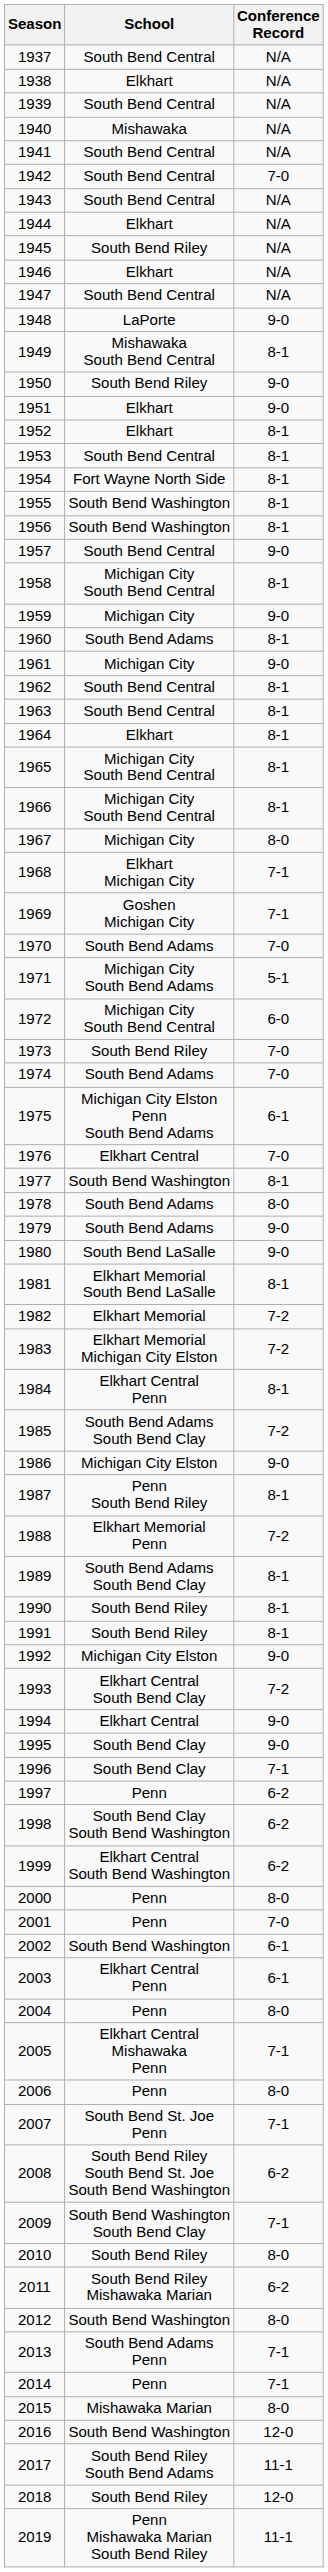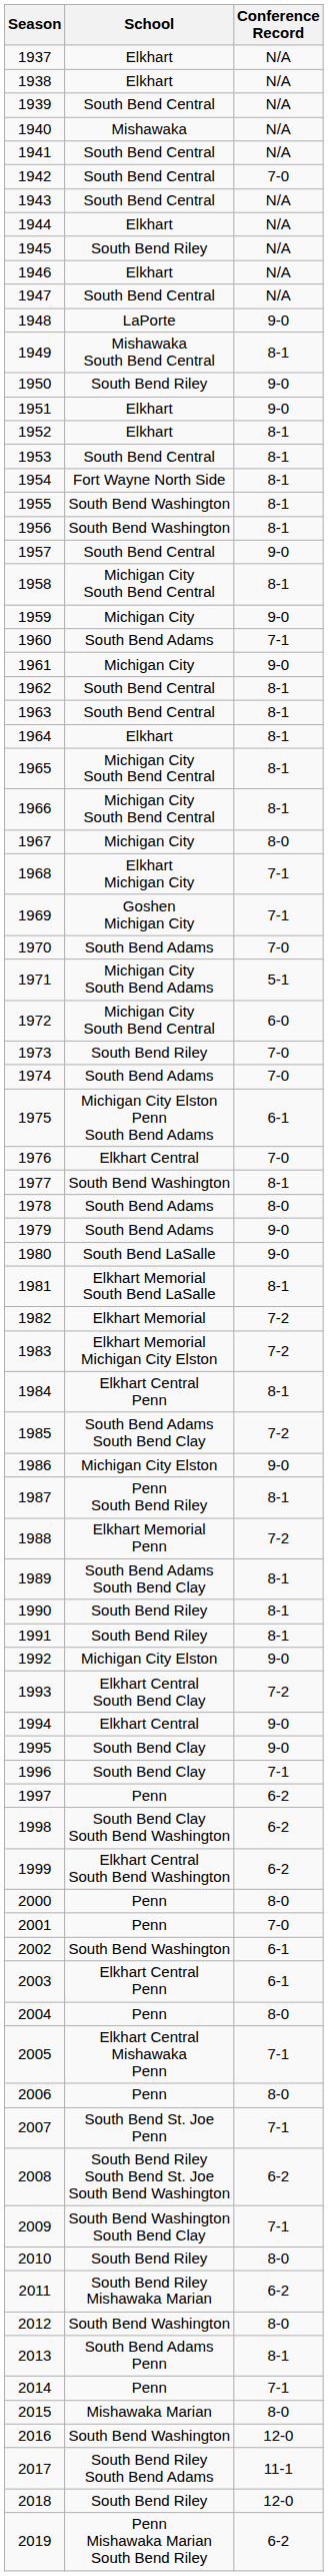 <table class="wikitable" style="text-align:center;">
 <tr>
 <th>Season</th>
 <th>School</th>
 <th>Conference<br>Record</th>
 </tr>
 <tr>
 <td>1937</td>
-<td>South Bend Central</td>
+<td>Elkhart</td>
 <td>N/A</td>
 </tr>
 <tr>
 <td>1938</td>
 <td>Elkhart</td>
 <td>N/A</td>
 </tr>
 <tr>
 <td>1939</td>
 <td>South Bend Central</td>
 <td>N/A</td>
 </tr>
 <tr>
 <td>1940</td>
 <td>Mishawaka</td>
 <td>N/A</td>
 </tr>
 <tr>
 <td>1941</td>
 <td>South Bend Central</td>
 <td>N/A</td>
 </tr>
 <tr>
 <td>1942</td>
 <td>South Bend Central</td>
 <td>7-0</td>
 </tr>
 <tr>
 <td>1943</td>
 <td>South Bend Central</td>
 <td>N/A</td>
 </tr>
 <tr>
 <td>1944</td>
 <td>Elkhart</td>
 <td>N/A</td>
 </tr>
 <tr>
 <td>1945</td>
 <td>South Bend Riley</td>
 <td>N/A</td>
 </tr>
 <tr>
 <td>1946</td>
 <td>Elkhart</td>
 <td>N/A</td>
 </tr>
 <tr>
 <td>1947</td>
 <td>South Bend Central</td>
 <td>N/A</td>
 </tr>
 <tr>
 <td>1948</td>
 <td>LaPorte</td>
 <td>9-0</td>
 </tr>
 <tr>
 <td>1949</td>
 <td>Mishawaka<br>South Bend Central</td>
 <td>8-1</td>
 </tr>
 <tr>
 <td>1950</td>
 <td>South Bend Riley</td>
 <td>9-0</td>
 </tr>
 <tr>
 <td>1951</td>
 <td>Elkhart</td>
 <td>9-0</td>
 </tr>
 <tr>
 <td>1952</td>
 <td>Elkhart</td>
 <td>8-1</td>
 </tr>
 <tr>
 <td>1953</td>
 <td>South Bend Central</td>
 <td>8-1</td>
 </tr>
 <tr>
 <td>1954</td>
 <td>Fort Wayne North Side</td>
 <td>8-1</td>
 </tr>
 <tr>
 <td>1955</td>
 <td>South Bend Washington</td>
 <td>8-1</td>
 </tr>
 <tr>
 <td>1956</td>
 <td>South Bend Washington</td>
 <td>8-1</td>
 </tr>
 <tr>
 <td>1957</td>
 <td>South Bend Central</td>
 <td>9-0</td>
 </tr>
 <tr>
 <td>1958</td>
 <td>Michigan City<br>South Bend Central</td>
 <td>8-1</td>
 </tr>
 <tr>
 <td>1959</td>
 <td>Michigan City</td>
 <td>9-0</td>
 </tr>
 <tr>
 <td>1960</td>
 <td>South Bend Adams</td>
-<td>8-1</td>
+<td>7-1</td>
 </tr>
 <tr>
 <td>1961</td>
 <td>Michigan City</td>
 <td>9-0</td>
 </tr>
 <tr>
 <td>1962</td>
 <td>South Bend Central</td>
 <td>8-1</td>
 </tr>
 <tr>
 <td>1963</td>
 <td>South Bend Central</td>
 <td>8-1</td>
 </tr>
 <tr>
 <td>1964</td>
 <td>Elkhart</td>
 <td>8-1</td>
 </tr>
 <tr>
 <td>1965</td>
 <td>Michigan City<br>South Bend Central</td>
 <td>8-1</td>
 </tr>
 <tr>
 <td>1966</td>
 <td>Michigan City<br>South Bend Central</td>
 <td>8-1</td>
 </tr>
 <tr>
 <td>1967</td>
 <td>Michigan City</td>
 <td>8-0</td>
 </tr>
 <tr>
 <td>1968</td>
 <td>Elkhart<br>Michigan City</td>
 <td>7-1</td>
 </tr>
 <tr>
 <td>1969</td>
 <td>Goshen<br>Michigan City</td>
 <td>7-1</td>
 </tr>
 <tr>
 <td>1970</td>
 <td>South Bend Adams</td>
 <td>7-0</td>
 </tr>
 <tr>
 <td>1971</td>
 <td>Michigan City<br>South Bend Adams</td>
 <td>5-1</td>
 </tr>
 <tr>
 <td>1972</td>
 <td>Michigan City<br>South Bend Central</td>
 <td>6-0</td>
 </tr>
 <tr>
 <td>1973</td>
 <td>South Bend Riley</td>
 <td>7-0</td>
 </tr>
 <tr>
 <td>1974</td>
 <td>South Bend Adams</td>
 <td>7-0</td>
 </tr>
 <tr>
 <td>1975</td>
 <td>Michigan City Elston<br>Penn<br>South Bend Adams</td>
 <td>6-1</td>
 </tr>
 <tr>
 <td>1976</td>
 <td>Elkhart Central</td>
 <td>7-0</td>
 </tr>
 <tr>
 <td>1977</td>
 <td>South Bend Washington</td>
 <td>8-1</td>
 </tr>
 <tr>
 <td>1978</td>
 <td>South Bend Adams</td>
 <td>8-0</td>
 </tr>
 <tr>
 <td>1979</td>
 <td>South Bend Adams</td>
 <td>9-0</td>
 </tr>
 <tr>
 <td>1980</td>
 <td>South Bend LaSalle</td>
 <td>9-0</td>
 </tr>
 <tr>
 <td>1981</td>
 <td>Elkhart Memorial<br>South Bend LaSalle</td>
 <td>8-1</td>
 </tr>
 <tr>
 <td>1982</td>
 <td>Elkhart Memorial</td>
 <td>7-2</td>
 </tr>
 <tr>
 <td>1983</td>
 <td>Elkhart Memorial<br>Michigan City Elston</td>
 <td>7-2</td>
 </tr>
 <tr>
 <td>1984</td>
 <td>Elkhart Central<br>Penn</td>
 <td>8-1</td>
 </tr>
 <tr>
 <td>1985</td>
 <td>South Bend Adams<br>South Bend Clay</td>
 <td>7-2</td>
 </tr>
 <tr>
 <td>1986</td>
 <td>Michigan City Elston</td>
 <td>9-0</td>
 </tr>
 <tr>
 <td>1987</td>
 <td>Penn<br>South Bend Riley</td>
 <td>8-1</td>
 </tr>
 <tr>
 <td>1988</td>
 <td>Elkhart Memorial<br>Penn</td>
 <td>7-2</td>
 </tr>
 <tr>
 <td>1989</td>
 <td>South Bend Adams<br>South Bend Clay</td>
 <td>8-1</td>
 </tr>
 <tr>
 <td>1990</td>
 <td>South Bend Riley</td>
 <td>8-1</td>
 </tr>
 <tr>
 <td>1991</td>
 <td>South Bend Riley</td>
 <td>8-1</td>
 </tr>
 <tr>
 <td>1992</td>
 <td>Michigan City Elston</td>
 <td>9-0</td>
 </tr>
 <tr>
 <td>1993</td>
 <td>Elkhart Central<br>South Bend Clay</td>
 <td>7-2</td>
 </tr>
 <tr>
 <td>1994</td>
 <td>Elkhart Central</td>
 <td>9-0</td>
 </tr>
 <tr>
 <td>1995</td>
 <td>South Bend Clay</td>
 <td>9-0</td>
 </tr>
 <tr>
 <td>1996</td>
 <td>South Bend Clay</td>
 <td>7-1</td>
 </tr>
 <tr>
 <td>1997</td>
 <td>Penn</td>
 <td>6-2</td>
 </tr>
 <tr>
 <td>1998</td>
 <td>South Bend Clay<br>South Bend Washington</td>
 <td>6-2</td>
 </tr>
 <tr>
 <td>1999</td>
 <td>Elkhart Central<br>South Bend Washington</td>
 <td>6-2</td>
 </tr>
 <tr>
 <td>2000</td>
 <td>Penn</td>
 <td>8-0</td>
 </tr>
 <tr>
 <td>2001</td>
 <td>Penn</td>
 <td>7-0</td>
 </tr>
 <tr>
 <td>2002</td>
 <td>South Bend Washington</td>
 <td>6-1</td>
 </tr>
 <tr>
 <td>2003</td>
 <td>Elkhart Central<br>Penn</td>
 <td>6-1</td>
 </tr>
 <tr>
 <td>2004</td>
 <td>Penn</td>
 <td>8-0</td>
 </tr>
 <tr>
 <td>2005</td>
 <td>Elkhart Central<br>Mishawaka<br>Penn</td>
 <td>7-1</td>
 </tr>
 <tr>
 <td>2006</td>
 <td>Penn</td>
 <td>8-0</td>
 </tr>
 <tr>
 <td>2007</td>
 <td>South Bend St. Joe<br>Penn</td>
 <td>7-1</td>
 </tr>
 <tr>
 <td>2008</td>
 <td>South Bend Riley<br>South Bend St. Joe<br>South Bend Washington</td>
 <td>6-2</td>
 </tr>
 <tr>
 <td>2009</td>
 <td>South Bend Washington<br>South Bend Clay</td>
 <td>7-1</td>
 </tr>
 <tr>
 <td>2010</td>
 <td>South Bend Riley</td>
 <td>8-0</td>
 </tr>
 <tr>
 <td>2011</td>
 <td>South Bend Riley<br>Mishawaka Marian</td>
 <td>6-2</td>
 </tr>
 <tr>
 <td>2012</td>
 <td>South Bend Washington</td>
 <td>8-0</td>
 </tr>
 <tr>
 <td>2013</td>
 <td>South Bend Adams<br>Penn</td>
-<td>7-1</td>
+<td>8-1</td>
 </tr>
 <tr>
 <td>2014</td>
 <td>Penn</td>
 <td>7-1</td>
 </tr>
 <tr>
 <td>2015</td>
 <td>Mishawaka Marian</td>
 <td>8-0</td>
 </tr>
 <tr>
 <td>2016</td>
 <td>South Bend Washington</td>
 <td>12-0</td>
 </tr>
 <tr>
 <td>2017</td>
 <td>South Bend Riley<br>South Bend Adams</td>
 <td>11-1</td>
 </tr>
 <tr>
 <td>2018</td>
 <td>South Bend Riley</td>
 <td>12-0</td>
 </tr>
 <tr>
 <td>2019</td>
 <td>Penn<br>Mishawaka Marian<br>South Bend Riley</td>
-<td>11-1</td>
+<td>6-2</td>
 </tr>
 </table>
